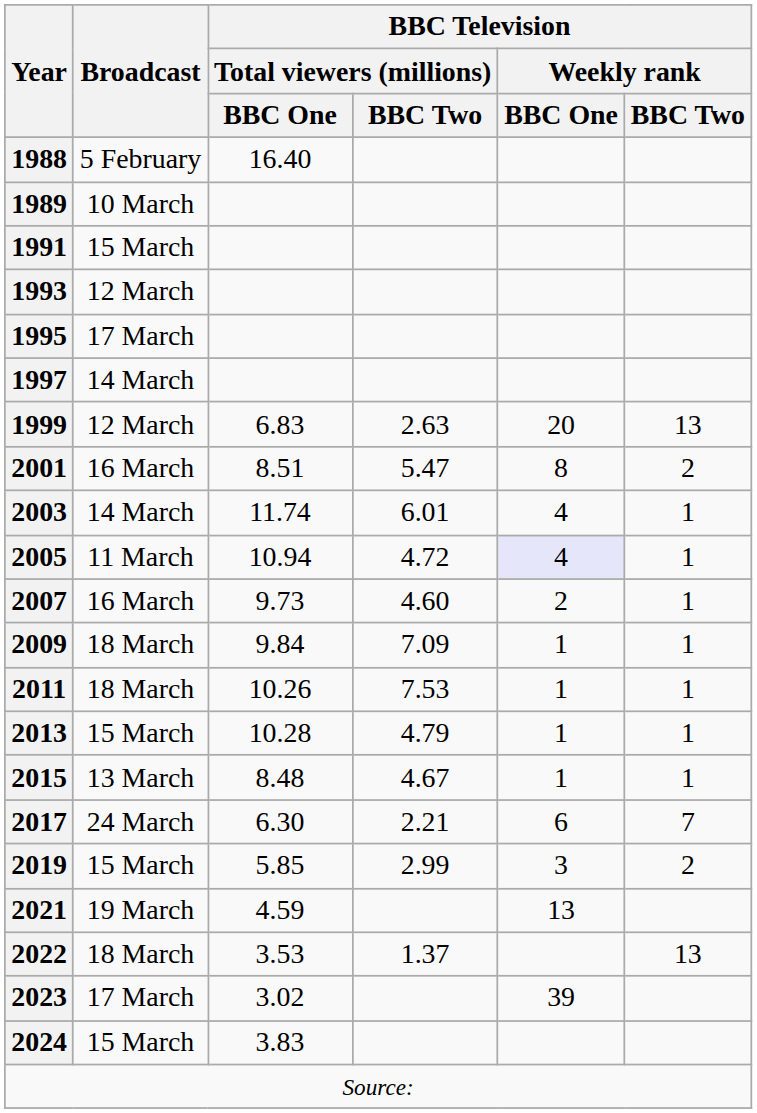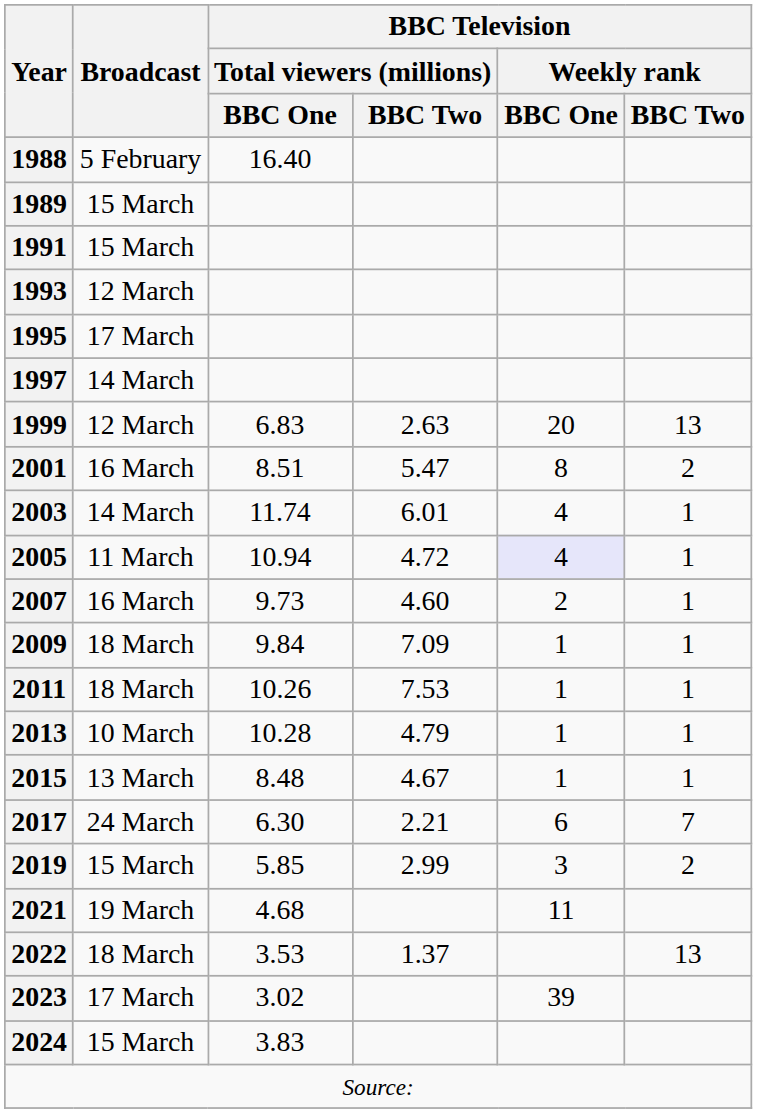 <table class="wikitable" style="text-align:center;">
 <tr>
 <th rowspan=3>Year</th>
 <th rowspan=3>Broadcast</th>
 <th colspan=4>BBC Television</th>
 </tr>
 <tr>
 <th colspan=2>Total viewers (millions)</th>
 <th colspan=2>Weekly rank</th>
 </tr>
 <tr>
 <th>BBC One</th>
 <th>BBC Two</th>
 <th>BBC One</th>
 <th>BBC Two</th>
 </tr>
 <tr>
 <th>1988</th>
 <td>5 February</td>
 <td>16.40</td>
 <td></td>
 <td></td>
 <td></td>
 </tr>
 <tr>
 <th>1989</th>
-<td>10 March</td>
+<td>15 March</td>
 <td></td>
 <td></td>
 <td></td>
 <td></td>
 </tr>
 <tr>
 <th>1991</th>
 <td>15 March</td>
 <td></td>
 <td></td>
 <td></td>
 <td></td>
 </tr>
 <tr>
 <th>1993</th>
 <td>12 March</td>
 <td></td>
 <td></td>
 <td></td>
 <td></td>
 </tr>
 <tr>
 <th>1995</th>
 <td>17 March</td>
 <td></td>
 <td></td>
 <td></td>
 <td></td>
 </tr>
 <tr>
 <th>1997</th>
 <td>14 March</td>
 <td></td>
 <td></td>
 <td></td>
 <td></td>
 </tr>
 <tr>
 <th>1999</th>
 <td>12 March</td>
 <td>6.83</td>
 <td>2.63</td>
 <td>20</td>
 <td>13</td>
 </tr>
 <tr>
 <th>2001</th>
 <td>16 March</td>
 <td>8.51</td>
 <td>5.47</td>
 <td>8</td>
 <td>2</td>
 </tr>
 <tr>
 <th>2003</th>
 <td>14 March</td>
 <td>11.74</td>
 <td>6.01</td>
 <td>4</td>
 <td>1</td>
 </tr>
 <tr>
 <th>2005</th>
 <td>11 March</td>
 <td>10.94</td>
 <td>4.72</td>
 <td style="background: lavender;">4</td>
 <td>1</td>
 </tr>
 <tr>
 <th>2007</th>
 <td>16 March</td>
 <td>9.73</td>
 <td>4.60</td>
 <td>2</td>
 <td>1</td>
 </tr>
 <tr>
 <th>2009</th>
 <td>18 March</td>
 <td>9.84</td>
 <td>7.09</td>
 <td>1</td>
 <td>1</td>
 </tr>
 <tr>
 <th>2011</th>
 <td>18 March</td>
 <td>10.26</td>
 <td>7.53</td>
 <td>1</td>
 <td>1</td>
 </tr>
 <tr>
 <th>2013</th>
-<td>15 March</td>
+<td>10 March</td>
 <td>10.28</td>
 <td>4.79</td>
 <td>1</td>
 <td>1</td>
 </tr>
 <tr>
 <th>2015</th>
 <td>13 March</td>
 <td>8.48</td>
 <td>4.67</td>
 <td>1</td>
 <td>1</td>
 </tr>
 <tr>
 <th>2017</th>
 <td>24 March</td>
 <td>6.30</td>
 <td>2.21</td>
 <td>6</td>
 <td>7</td>
 </tr>
 <tr>
 <th>2019</th>
 <td>15 March</td>
 <td>5.85</td>
 <td>2.99</td>
 <td>3</td>
 <td>2</td>
 </tr>
 <tr>
 <th>2021</th>
 <td>19 March</td>
-<td>4.59</td>
+<td>4.68</td>
 <td></td>
-<td>13</td>
+<td>11</td>
 <td></td>
 </tr>
 <tr>
 <th>2022</th>
 <td>18 March</td>
 <td>3.53</td>
 <td>1.37</td>
 <td></td>
 <td>13</td>
 </tr>
 <tr>
 <th>2023</th>
 <td>17 March</td>
 <td>3.02</td>
 <td></td>
 <td>39</td>
 <td></td>
 </tr>
 <tr>
 <th>2024</th>
 <td>15 March</td>
 <td>3.83</td>
 <td></td>
 <td></td>
 <td></td>
 </tr>
 <tr>
 <td colspan="6"><small><em>Source:</em></small> </td>
 </tr>
 </table>
